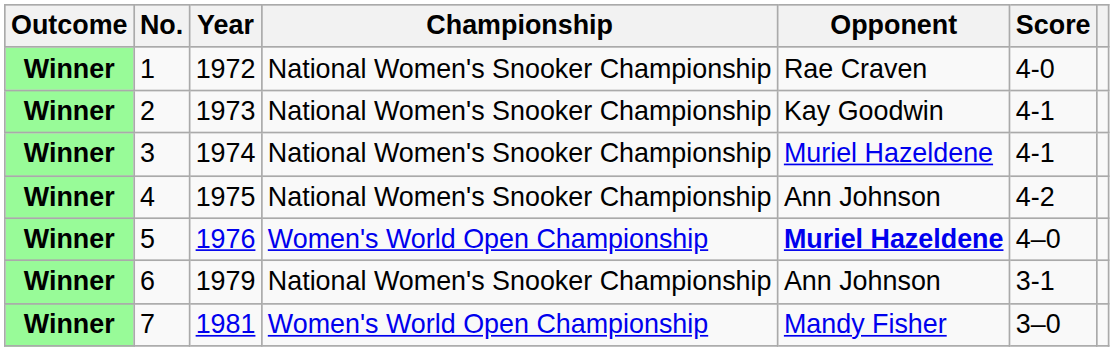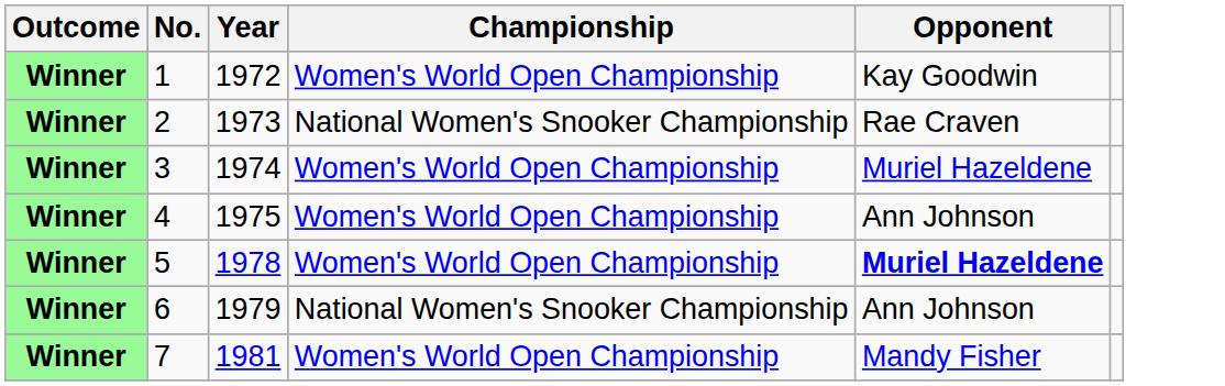 <table class="wikitable sortable">
 <tr>
 <th scope=col>Outcome</th>
 <th scope=col>No.</th>
 <th scope=col>Year</th>
 <th scope=col>Championship</th>
 <th scope=col>Opponent</th>
-<th scope=col>Score</th>
 <th scope="col" class=unsortable></th>
 </tr>
 <tr>
 <th scope="row" style="background:#98FB98">Winner</th>
 <td>1</td>
 <td>1972</td>
-<td>National Women's Snooker Championship</td>
-<td>Rae Craven</td>
-<td>4-0</td>
+<td><a href='#'>Women's World Open Championship</a></td>
+<td>Kay Goodwin</td>
 <td></td>
 </tr>
 <tr>
 <th scope="row" style="background:#98FB98">Winner</th>
 <td>2</td>
 <td>1973</td>
 <td>National Women's Snooker Championship</td>
-<td>Kay Goodwin</td>
-<td>4-1</td>
+<td>Rae Craven</td>
 <td></td>
 </tr>
 <tr>
 <th scope="row" style="background:#98FB98">Winner</th>
 <td>3</td>
 <td>1974</td>
-<td>National Women's Snooker Championship</td>
+<td><a href='#'>Women's World Open Championship</a></td>
 <td><a href='#'>Muriel Hazeldene</a></td>
-<td>4-1</td>
 <td></td>
 </tr>
 <tr>
 <th scope="row" style="background:#98FB98">Winner</th>
 <td>4</td>
 <td>1975</td>
-<td>National Women's Snooker Championship</td>
+<td><a href='#'>Women's World Open Championship</a></td>
 <td>Ann Johnson</td>
-<td>4-2</td>
 <td></td>
 </tr>
 <tr>
 <th scope="row" style="background:#98FB98">Winner</th>
 <td>5</td>
-<td><a href='#'>1976</a></td>
+<td><a href='#'>1978</a></td>
 <td><a href='#'>Women's World Open Championship</a></td>
 <td><strong><a href='#'>Muriel Hazeldene</a></strong></td>
-<td>4–0</td>
 <td></td>
 </tr>
 <tr>
 <th scope="row" style="background:#98FB98">Winner</th>
 <td>6</td>
 <td>1979</td>
 <td>National Women's Snooker Championship</td>
 <td>Ann Johnson</td>
-<td>3-1</td>
 <td></td>
 </tr>
 <tr>
 <th scope="row" style="background:#98FB98">Winner</th>
 <td>7</td>
 <td><a href='#'>1981</a></td>
 <td><a href='#'>Women's World Open Championship</a></td>
 <td><a href='#'>Mandy Fisher</a></td>
-<td>3–0</td>
 <td></td>
 </tr>
 </table>
